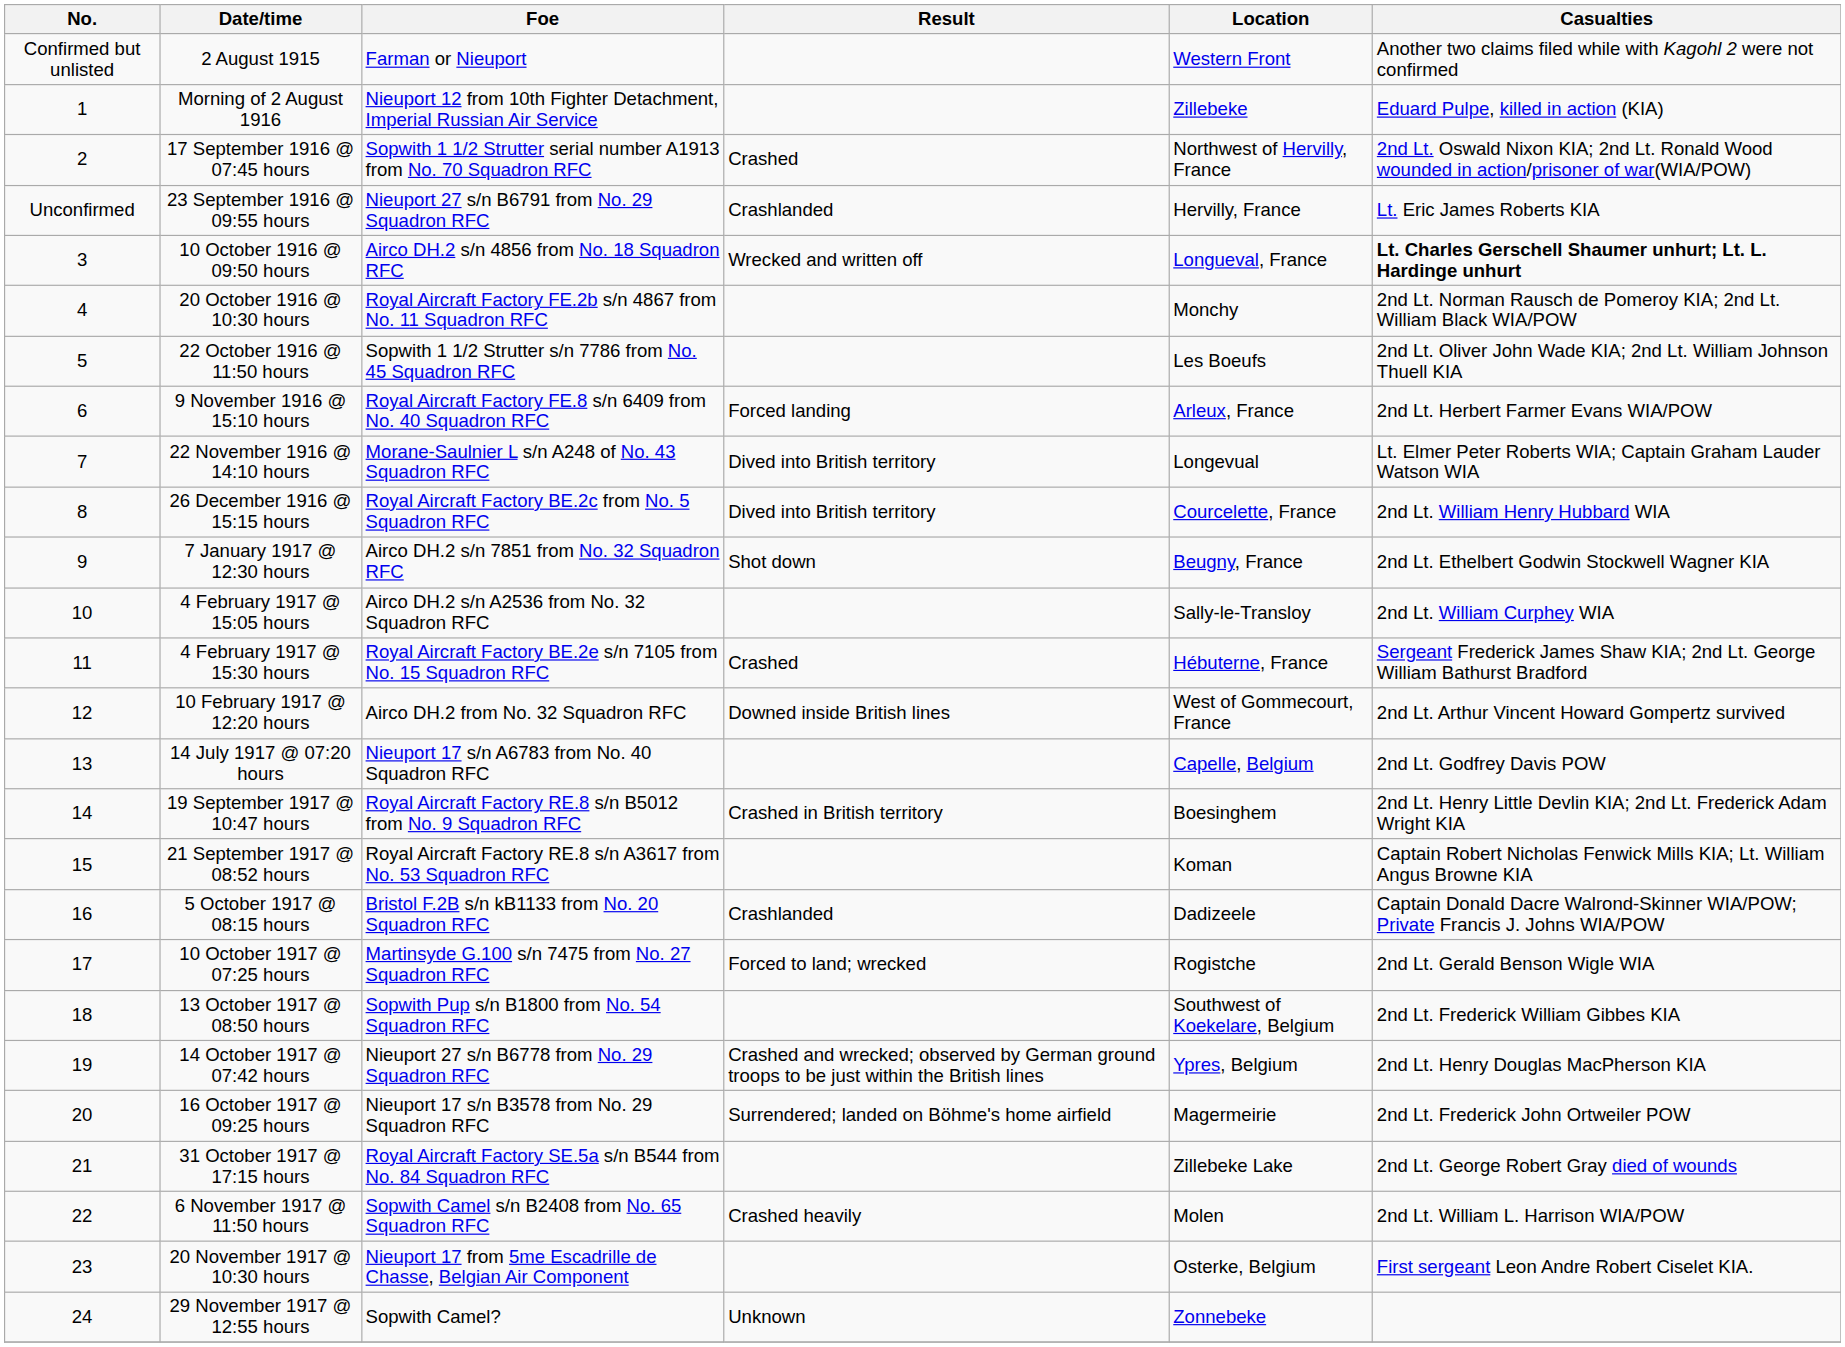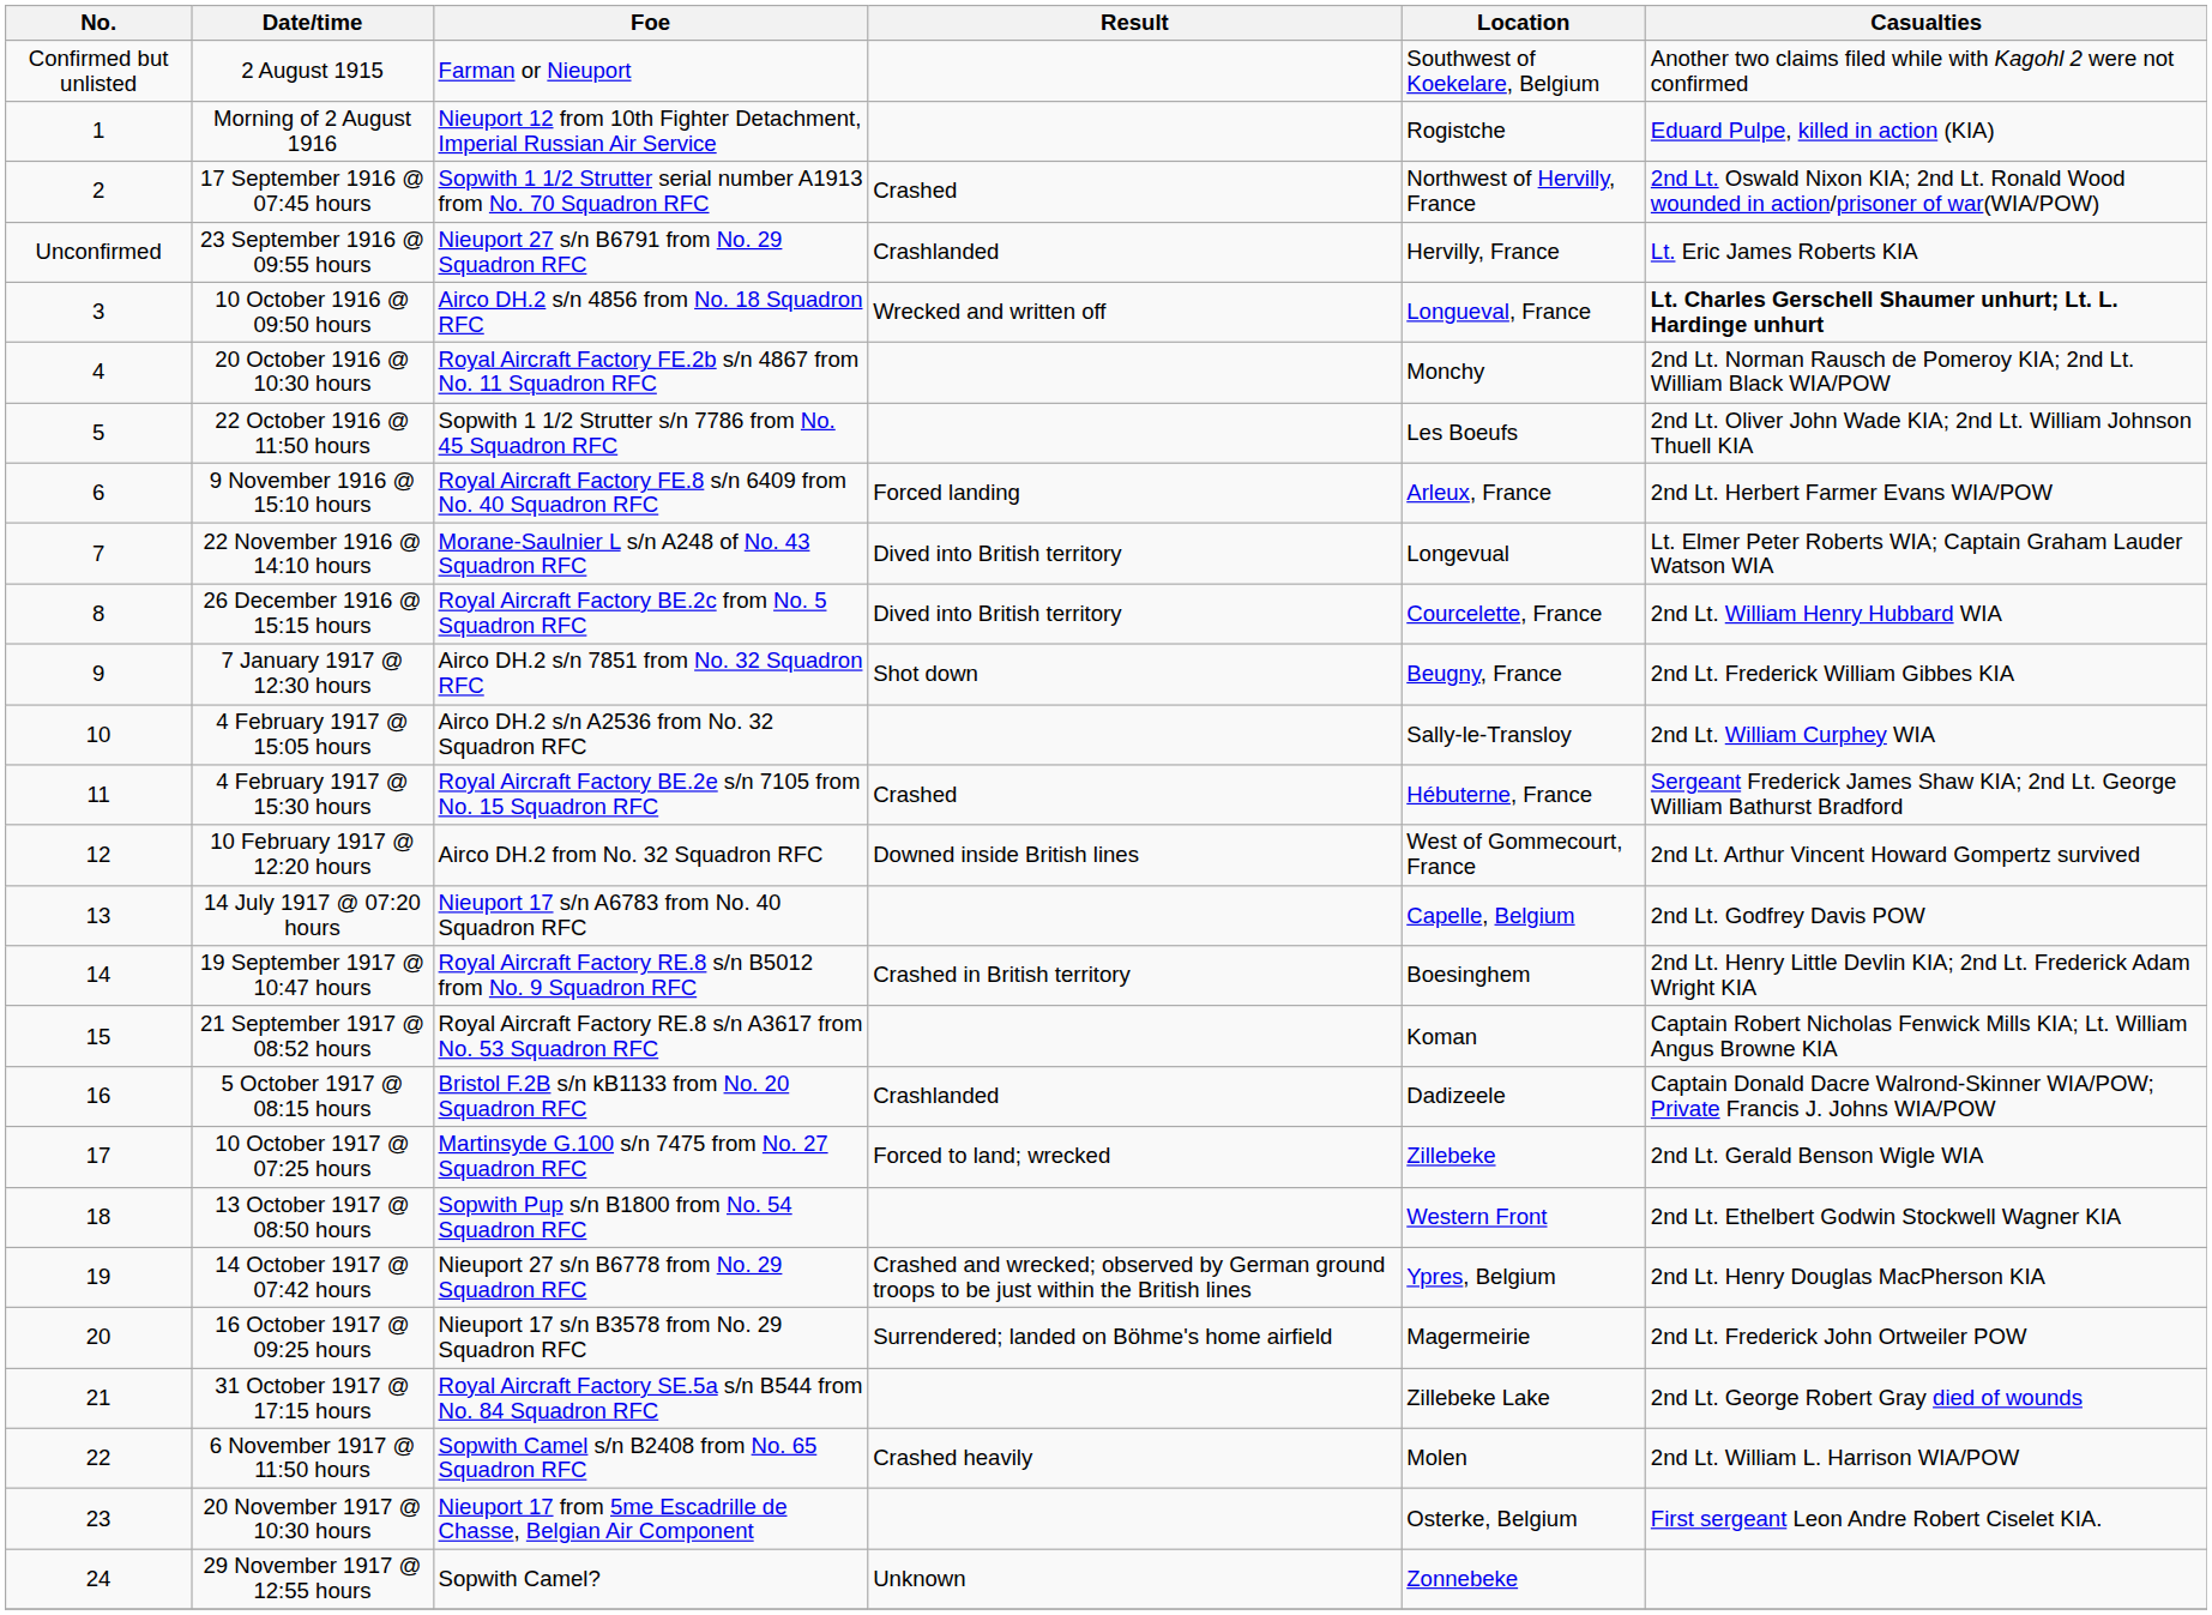 <table class="wikitable" border="1" style="margin: 1em auto 1em auto">
 <tr>
 <th>No.</th>
 <th>Date/time</th>
 <th>Foe</th>
 <th>Result</th>
 <th>Location</th>
 <th>Casualties</th>
 </tr>
 <tr>
 <td align="center">Confirmed but unlisted</td>
 <td align="center">2 August 1915</td>
 <td><a href='#'>Farman</a> or <a href='#'>Nieuport</a></td>
 <td></td>
-<td><a href='#'>Western Front</a></td>
+<td>Southwest of <a href='#'>Koekelare</a>, Belgium</td>
 <td>Another two claims filed while with <em>Kagohl 2</em> were not confirmed</td>
 </tr>
 <tr>
 <td align="center">1</td>
 <td align="center">Morning of 2 August 1916</td>
 <td><a href='#'>Nieuport 12</a> from 10th Fighter Detachment, <a href='#'>Imperial Russian Air Service</a></td>
 <td></td>
-<td><a href='#'>Zillebeke</a></td>
+<td>Rogistche</td>
 <td><a href='#'>Eduard Pulpe</a>, <a href='#'>killed in action</a> (KIA)</td>
 </tr>
 <tr>
 <td align="center">2</td>
 <td align="center">17 September 1916 @ 07:45 hours</td>
 <td><a href='#'>Sopwith 1 1/2 Strutter</a> serial number A1913 from <a href='#'>No. 70 Squadron RFC</a></td>
 <td>Crashed</td>
 <td>Northwest of <a href='#'>Hervilly</a>, France</td>
 <td><a href='#'>2nd Lt.</a> Oswald Nixon KIA; 2nd Lt. Ronald Wood <a href='#'>wounded in action</a>/<a href='#'>prisoner of war</a>(WIA/POW)</td>
 </tr>
 <tr>
 <td align="center">Unconfirmed</td>
 <td align="center">23 September 1916 @ 09:55 hours</td>
 <td><a href='#'>Nieuport 27</a> s/n B6791 from <a href='#'>No. 29 Squadron RFC</a></td>
 <td>Crashlanded</td>
 <td>Hervilly, France</td>
 <td><a href='#'>Lt.</a> Eric James Roberts KIA</td>
 </tr>
 <tr>
 <td align="center">3</td>
 <td align="center">10 October 1916 @ 09:50 hours</td>
 <td><a href='#'>Airco DH.2</a> s/n 4856 from <a href='#'>No. 18 Squadron RFC</a></td>
 <td>Wrecked and written off</td>
 <td><a href='#'>Longueval</a>, France</td>
 <td><strong>Lt. Charles Gerschell Shaumer unhurt; Lt. L. Hardinge unhurt</strong></td>
 </tr>
 <tr>
 <td align="center">4</td>
 <td align="center">20 October 1916 @ 10:30 hours</td>
 <td><a href='#'>Royal Aircraft Factory FE.2b</a> s/n 4867 from <a href='#'>No. 11 Squadron RFC</a></td>
 <td></td>
 <td>Monchy</td>
 <td>2nd Lt. Norman Rausch de Pomeroy KIA; 2nd Lt. William Black WIA/POW</td>
 </tr>
 <tr>
 <td align="center">5</td>
 <td align="center">22 October 1916 @ 11:50 hours</td>
 <td>Sopwith 1 1/2 Strutter s/n 7786 from <a href='#'>No. 45 Squadron RFC</a></td>
 <td></td>
 <td>Les Boeufs</td>
 <td>2nd Lt. Oliver John Wade KIA; 2nd Lt. William Johnson Thuell KIA</td>
 </tr>
 <tr>
 <td align="center">6</td>
 <td align="center">9 November 1916 @ 15:10 hours</td>
 <td><a href='#'>Royal Aircraft Factory FE.8</a> s/n 6409 from <a href='#'>No. 40 Squadron RFC</a></td>
 <td>Forced landing</td>
 <td><a href='#'>Arleux</a>, France</td>
 <td>2nd Lt. Herbert Farmer Evans WIA/POW</td>
 </tr>
 <tr>
 <td align="center">7</td>
 <td align="center">22 November 1916 @ 14:10 hours</td>
 <td><a href='#'>Morane-Saulnier L</a> s/n A248 of <a href='#'>No. 43 Squadron RFC</a></td>
 <td>Dived into British territory</td>
 <td>Longevual</td>
 <td>Lt. Elmer Peter Roberts WIA; Captain Graham Lauder Watson WIA</td>
 </tr>
 <tr>
 <td align="center">8</td>
 <td align="center">26 December 1916 @ 15:15 hours</td>
 <td><a href='#'>Royal Aircraft Factory BE.2c</a> from <a href='#'>No. 5 Squadron RFC</a></td>
 <td>Dived into British territory</td>
 <td><a href='#'>Courcelette</a>, France</td>
 <td>2nd Lt. <a href='#'>William Henry Hubbard</a> WIA</td>
 </tr>
 <tr>
 <td align="center">9</td>
 <td align="center">7 January 1917 @ 12:30 hours</td>
 <td>Airco DH.2 s/n 7851 from <a href='#'>No. 32 Squadron RFC</a></td>
 <td>Shot down</td>
 <td><a href='#'>Beugny</a>, France</td>
-<td>2nd Lt. Ethelbert Godwin Stockwell Wagner KIA</td>
+<td>2nd Lt. Frederick William Gibbes KIA</td>
 </tr>
 <tr>
 <td align="center">10</td>
 <td align="center">4 February 1917 @ 15:05 hours</td>
 <td>Airco DH.2 s/n A2536 from No. 32 Squadron RFC</td>
 <td></td>
 <td>Sally-le-Transloy</td>
 <td>2nd Lt. <a href='#'>William Curphey</a> WIA</td>
 </tr>
 <tr>
 <td align="center">11</td>
 <td align="center">4 February 1917 @ 15:30 hours</td>
 <td><a href='#'>Royal Aircraft Factory BE.2e</a> s/n 7105 from <a href='#'>No. 15 Squadron RFC</a></td>
 <td>Crashed</td>
 <td><a href='#'>Hébuterne</a>, France</td>
 <td><a href='#'>Sergeant</a> Frederick James Shaw KIA; 2nd Lt. George William Bathurst Bradford</td>
 </tr>
 <tr>
 <td align="center">12</td>
 <td align="center">10 February 1917 @ 12:20 hours</td>
 <td>Airco DH.2 from No. 32 Squadron RFC</td>
 <td>Downed inside British lines</td>
 <td>West of Gommecourt, France</td>
 <td>2nd Lt. Arthur Vincent Howard Gompertz survived</td>
 </tr>
 <tr>
 <td align="center">13</td>
 <td align="center">14 July 1917 @ 07:20 hours</td>
 <td><a href='#'>Nieuport 17</a> s/n A6783 from No. 40 Squadron RFC</td>
 <td></td>
 <td><a href='#'>Capelle</a>, <a href='#'>Belgium</a></td>
 <td>2nd Lt. Godfrey Davis POW</td>
 </tr>
 <tr>
 <td align="center">14</td>
 <td align="center">19 September 1917 @ 10:47 hours</td>
 <td><a href='#'>Royal Aircraft Factory RE.8</a> s/n B5012 from <a href='#'>No. 9 Squadron RFC</a></td>
 <td>Crashed in British territory</td>
 <td>Boesinghem</td>
 <td>2nd Lt. Henry Little Devlin KIA; 2nd Lt. Frederick Adam Wright KIA</td>
 </tr>
 <tr>
 <td align="center">15</td>
 <td align="center">21 September 1917 @ 08:52 hours</td>
 <td>Royal Aircraft Factory RE.8 s/n A3617 from <a href='#'>No. 53 Squadron RFC</a></td>
 <td></td>
 <td>Koman</td>
 <td>Captain Robert Nicholas Fenwick Mills KIA; Lt. William Angus Browne KIA</td>
 </tr>
 <tr>
 <td align="center">16</td>
 <td align="center">5 October 1917 @ 08:15 hours</td>
 <td><a href='#'>Bristol F.2B</a> s/n kB1133 from <a href='#'>No. 20 Squadron RFC</a></td>
 <td>Crashlanded</td>
 <td>Dadizeele</td>
 <td>Captain Donald Dacre Walrond-Skinner WIA/POW; <a href='#'>Private</a> Francis J. Johns WIA/POW</td>
 </tr>
 <tr>
 <td align="center">17</td>
 <td align="center">10 October 1917 @ 07:25 hours</td>
 <td><a href='#'>Martinsyde G.100</a> s/n 7475 from <a href='#'>No. 27 Squadron RFC</a></td>
 <td>Forced to land; wrecked</td>
-<td>Rogistche</td>
+<td><a href='#'>Zillebeke</a></td>
 <td>2nd Lt. Gerald Benson Wigle WIA</td>
 </tr>
 <tr>
 <td align="center">18</td>
 <td align="center">13 October 1917 @ 08:50 hours</td>
 <td><a href='#'>Sopwith Pup</a> s/n B1800 from <a href='#'>No. 54 Squadron RFC</a></td>
 <td></td>
-<td>Southwest of <a href='#'>Koekelare</a>, Belgium</td>
-<td>2nd Lt. Frederick William Gibbes KIA</td>
+<td><a href='#'>Western Front</a></td>
+<td>2nd Lt. Ethelbert Godwin Stockwell Wagner KIA</td>
 </tr>
 <tr>
 <td align="center">19</td>
 <td align="center">14 October 1917 @ 07:42 hours</td>
 <td>Nieuport 27 s/n B6778 from <a href='#'>No. 29 Squadron RFC</a></td>
 <td>Crashed and wrecked; observed by German ground troops to be just within the British lines</td>
 <td><a href='#'>Ypres</a>, Belgium</td>
 <td>2nd Lt. Henry Douglas MacPherson KIA</td>
 </tr>
 <tr>
 <td align="center">20</td>
 <td align="center">16 October 1917 @ 09:25 hours</td>
 <td>Nieuport 17 s/n B3578 from No. 29 Squadron RFC</td>
 <td>Surrendered; landed on Böhme's home airfield</td>
 <td>Magermeirie</td>
 <td>2nd Lt. Frederick John Ortweiler POW</td>
 </tr>
 <tr>
 <td align="center">21</td>
 <td align="center">31 October 1917 @ 17:15 hours</td>
 <td><a href='#'>Royal Aircraft Factory SE.5a</a> s/n B544 from <a href='#'>No. 84 Squadron RFC</a></td>
 <td></td>
 <td>Zillebeke Lake</td>
 <td>2nd Lt. George Robert Gray <a href='#'>died of wounds</a></td>
 </tr>
 <tr>
 <td align="center">22</td>
 <td align="center">6 November 1917 @ 11:50 hours</td>
 <td><a href='#'>Sopwith Camel</a> s/n B2408 from <a href='#'>No. 65 Squadron RFC</a></td>
 <td>Crashed heavily</td>
 <td>Molen</td>
 <td>2nd Lt. William L. Harrison WIA/POW</td>
 </tr>
 <tr>
 <td align="center">23</td>
 <td align="center">20 November 1917 @ 10:30 hours</td>
 <td><a href='#'>Nieuport 17</a> from <a href='#'>5me Escadrille de Chasse</a>, <a href='#'>Belgian Air Component</a></td>
 <td></td>
 <td>Osterke, Belgium</td>
 <td><a href='#'>First sergeant</a> Leon Andre Robert Ciselet KIA.</td>
 </tr>
 <tr>
 <td align="center">24</td>
 <td align="center">29 November 1917 @ 12:55 hours</td>
 <td>Sopwith Camel?</td>
 <td>Unknown</td>
 <td><a href='#'>Zonnebeke</a></td>
 <td></td>
 </tr>
 <tr>
 </tr>
 </table>
